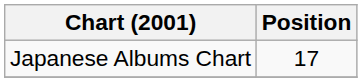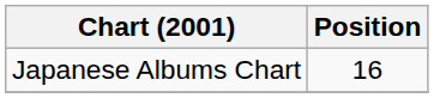 <table class="wikitable" style="text-align:center;">
 <tr>
 <th>Chart (2001)</th>
 <th>Position</th>
 </tr>
 <tr>
 <td align="left">Japanese Albums Chart</td>
-<td>17</td>
+<td>16</td>
 </tr>
 <tr>
 </tr>
 </table>
